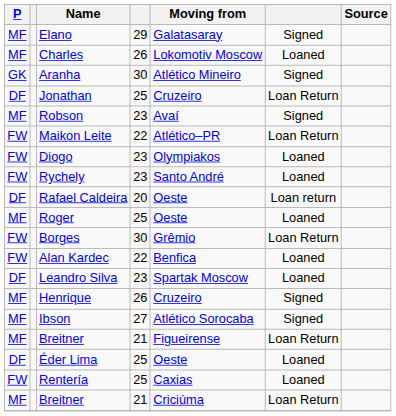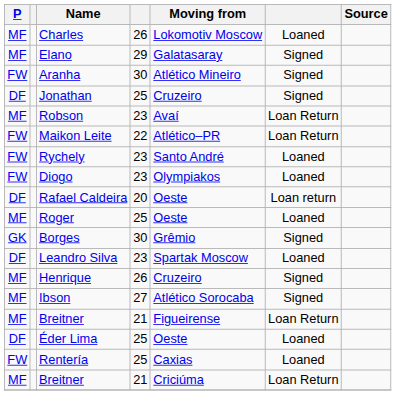 <table class="wikitable sortable" style="text-align:center;">
 <tr>
 <th><a href='#'>P</a></th>
 <th></th>
 <th>Name</th>
 <th></th>
 <th>Moving from</th>
 <th></th>
 <th>Source</th>
 </tr>
 <tr>
 <td><a href='#'>MF</a></td>
 <td></td>
+<td style="text-align:left;"><a href='#'>Charles</a></td>
+<td>26</td>
+<td style="text-align:left;"><a href='#'>Lokomotiv Moscow</a> </td>
+<td>Loaned</td>
+<td><small></small></td>
+</tr>
+<tr>
+<td><a href='#'>MF</a></td>
+<td></td>
 <td style="text-align:left;"><a href='#'>Elano</a></td>
 <td>29</td>
 <td style="text-align:left;"><a href='#'>Galatasaray</a> </td>
 <td>Signed</td>
 <td><small></small></td>
 </tr>
 <tr>
-<td><a href='#'>MF</a></td>
-<td></td>
-<td style="text-align:left;"><a href='#'>Charles</a></td>
-<td>26</td>
-<td style="text-align:left;"><a href='#'>Lokomotiv Moscow</a> </td>
-<td>Loaned</td>
-<td><small></small></td>
-</tr>
-<tr>
-<td><a href='#'>GK</a></td>
+<td><a href='#'>FW</a></td>
 <td></td>
 <td style="text-align:left;"><a href='#'>Aranha</a></td>
 <td>30</td>
 <td style="text-align:left;"><a href='#'>Atlético Mineiro</a></td>
 <td>Signed</td>
 <td><small></small></td>
 </tr>
 <tr>
 <td><a href='#'>DF</a></td>
 <td></td>
 <td style="text-align:left;"><a href='#'>Jonathan</a></td>
 <td>25</td>
 <td style="text-align:left;"><a href='#'>Cruzeiro</a></td>
-<td>Loan Return</td>
+<td>Signed</td>
 <td><small></small></td>
 </tr>
 <tr>
 <td><a href='#'>MF</a></td>
 <td></td>
 <td style="text-align:left;"><a href='#'>Robson</a></td>
 <td>23</td>
 <td style="text-align:left;"><a href='#'>Avaí</a></td>
-<td>Signed</td>
+<td>Loan Return</td>
 <td></td>
 </tr>
 <tr>
 <td><a href='#'>FW</a></td>
 <td></td>
 <td style="text-align:left;"><a href='#'>Maikon Leite</a></td>
 <td>22</td>
 <td style="text-align:left;"><a href='#'>Atlético–PR</a></td>
 <td>Loan Return</td>
 <td><small></small></td>
 </tr>
 <tr>
 <td><a href='#'>FW</a></td>
 <td></td>
-<td style="text-align:left;"><a href='#'>Diogo</a></td>
+<td style="text-align:left;"><a href='#'>Rychely</a></td>
 <td>23</td>
-<td style="text-align:left;"><a href='#'>Olympiakos</a> </td>
+<td style="text-align:left;"><a href='#'>Santo André</a></td>
 <td>Loaned</td>
 <td><small></small></td>
 </tr>
 <tr>
 <td><a href='#'>FW</a></td>
 <td></td>
-<td style="text-align:left;"><a href='#'>Rychely</a></td>
+<td style="text-align:left;"><a href='#'>Diogo</a></td>
 <td>23</td>
-<td style="text-align:left;"><a href='#'>Santo André</a></td>
+<td style="text-align:left;"><a href='#'>Olympiakos</a> </td>
 <td>Loaned</td>
 <td><small></small></td>
 </tr>
 <tr>
 <td><a href='#'>DF</a></td>
 <td></td>
 <td style="text-align:left;"><a href='#'>Rafael Caldeira</a></td>
 <td>20</td>
 <td style="text-align:left;"><a href='#'>Oeste</a></td>
 <td>Loan return</td>
 <td></td>
 </tr>
 <tr>
 <td><a href='#'>MF</a></td>
 <td></td>
 <td style="text-align:left;"><a href='#'>Roger</a></td>
 <td>25</td>
 <td style="text-align:left;"><a href='#'>Oeste</a></td>
 <td>Loaned</td>
 <td><small></small></td>
 </tr>
 <tr>
-<td><a href='#'>FW</a></td>
+<td><a href='#'>GK</a></td>
 <td></td>
 <td style="text-align:left;"><a href='#'>Borges</a></td>
 <td>30</td>
 <td style="text-align:left;"><a href='#'>Grêmio</a></td>
-<td>Loan Return</td>
-<td><small></small></td>
-</tr>
-<tr>
-<td><a href='#'>FW</a></td>
-<td></td>
-<td style="text-align:left;"><a href='#'>Alan Kardec</a></td>
-<td>22</td>
-<td style="text-align:left;"><a href='#'>Benfica</a> </td>
-<td>Loaned</td>
+<td>Signed</td>
 <td><small></small></td>
 </tr>
 <tr>
 <td><a href='#'>DF</a></td>
 <td></td>
 <td style="text-align:left;"><a href='#'>Leandro Silva</a></td>
 <td>23</td>
 <td style="text-align:left;"><a href='#'>Spartak Moscow</a> </td>
 <td>Loaned</td>
 <td><small></small></td>
 </tr>
 <tr>
 <td><a href='#'>MF</a></td>
 <td></td>
 <td style="text-align:left;"><a href='#'>Henrique</a></td>
 <td>26</td>
 <td style="text-align:left;"><a href='#'>Cruzeiro</a></td>
 <td>Signed</td>
 <td><small></small></td>
 </tr>
 <tr>
 <td><a href='#'>MF</a></td>
 <td></td>
 <td style="text-align:left;"><a href='#'>Ibson</a></td>
 <td>27</td>
 <td style="text-align:left;"><a href='#'>Atlético Sorocaba</a></td>
 <td>Signed</td>
 <td><small></small></td>
 </tr>
 <tr>
 <td><a href='#'>MF</a></td>
 <td></td>
 <td style="text-align:left;"><a href='#'>Breitner</a></td>
 <td>21</td>
 <td style="text-align:left;"><a href='#'>Figueirense</a></td>
 <td>Loan Return</td>
 <td><small></small></td>
 </tr>
 <tr>
 <td><a href='#'>DF</a></td>
 <td></td>
 <td style="text-align:left;"><a href='#'>Éder Lima</a></td>
 <td>25</td>
 <td style="text-align:left;"><a href='#'>Oeste</a></td>
 <td>Loaned</td>
 <td><small></small></td>
 </tr>
 <tr>
 <td><a href='#'>FW</a></td>
 <td></td>
 <td style="text-align:left;"><a href='#'>Rentería</a></td>
 <td>25</td>
 <td style="text-align:left;"><a href='#'>Caxias</a></td>
 <td>Loaned</td>
 <td><small></small></td>
 </tr>
 <tr>
 <td><a href='#'>MF</a></td>
 <td></td>
 <td style="text-align:left;"><a href='#'>Breitner</a></td>
 <td>21</td>
 <td style="text-align:left;"><a href='#'>Criciúma</a></td>
 <td>Loan Return</td>
 <td><small></small></td>
 </tr>
 <tr>
 </tr>
 </table>
